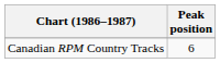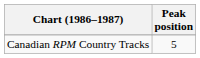 <table class="wikitable sortable">
 <tr>
 <th align="left">Chart (1986–1987)</th>
 <th align="center">Peak<br>position</th>
 </tr>
 <tr>
 </tr>
 <tr>
 <td align="left">Canadian <em>RPM</em> Country Tracks</td>
-<td align="center">6</td>
+<td align="center">5</td>
 </tr>
 </table>
